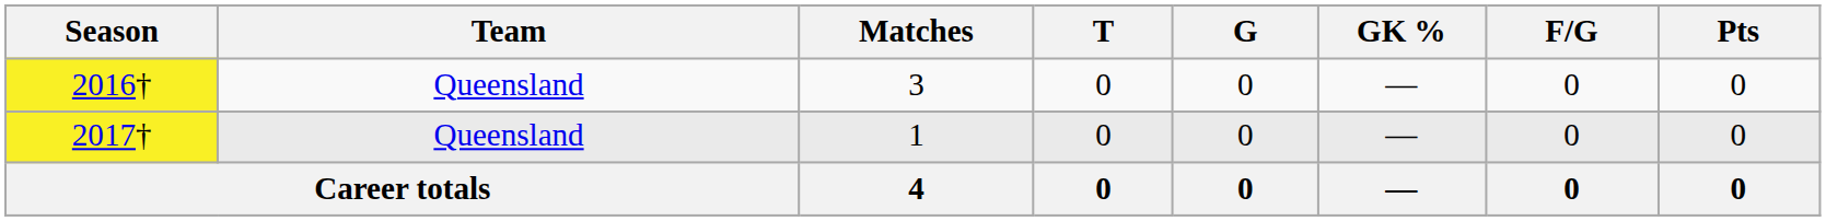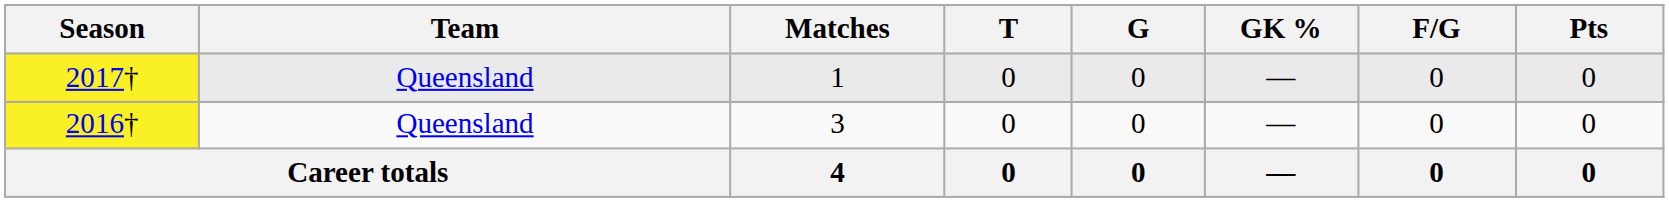 <table class="wikitable sortable"  style="font-size:90%; text-align:center; width:65%;">
 <tr>
 <th width=2%>Season</th>
 <th width=8%>Team</th>
 <th width=2%>Matches</th>
 <th width=2%>T</th>
 <th width=2%>G</th>
 <th width=2%>GK %</th>
 <th width=2%>F/G</th>
 <th width=2%>Pts</th>
 </tr>
-<tr>
-<th scope="row" style="text-align:center;background:#f9f025; font-weight:normal"><a href='#'>2016</a>†</th>
+<tr style="background-color: #EAEAEA">
+<th scope="row" style="text-align:center;background:#f9f025; font-weight:normal"><a href='#'>2017</a>†</th>
 <td style="text-align:center;"> <a href='#'>Queensland</a></td>
-<td>3</td>
+<td>1</td>
 <td>0</td>
 <td>0</td>
 <td>—</td>
 <td>0</td>
 <td>0</td>
 </tr>
-<tr style="background-color: #EAEAEA">
-<th scope="row" style="text-align:center;background:#f9f025; font-weight:normal"><a href='#'>2017</a>†</th>
+<tr>
+<th scope="row" style="text-align:center;background:#f9f025; font-weight:normal"><a href='#'>2016</a>†</th>
 <td style="text-align:center;"> <a href='#'>Queensland</a></td>
-<td>1</td>
+<td>3</td>
 <td>0</td>
 <td>0</td>
 <td>—</td>
 <td>0</td>
 <td>0</td>
 </tr>
 <tr class="sortbottom">
 <th colspan=2>Career totals</th>
 <th>4</th>
 <th>0</th>
 <th>0</th>
 <th>—</th>
 <th>0</th>
 <th>0</th>
 </tr>
 </table>
